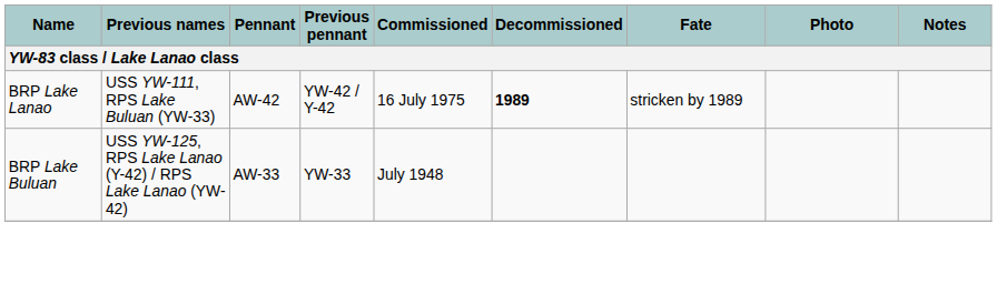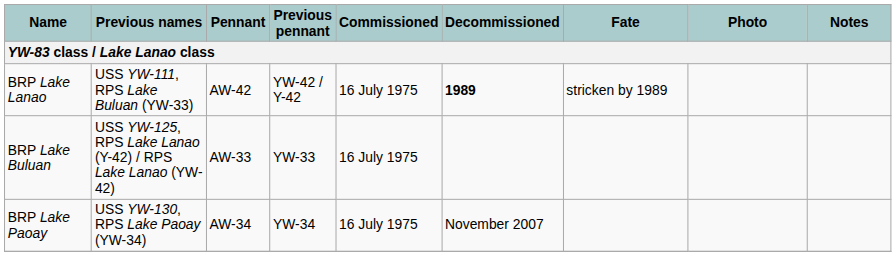 <table class="wikitable" style="font-size:85%;">
 <tr>
 <th style="text-align: center; background: #aacccc;" width="150">Name</th>
 <th style="text-align: center; background: #aacccc;" width="200">Previous names</th>
 <th style="text-align: center; background: #aacccc;" width="60">Pennant</th>
 <th style="text-align: center; background: #aacccc;" width="60">Previous pennant</th>
 <th style="text-align: center; background: #aacccc;" width="50">Commissioned</th>
 <th style="text-align: center; background: #aacccc;" width="50">Decommissioned</th>
 <th style="text-align: center; background: #aacccc;" width="250">Fate</th>
 <th style="text-align: center; background: #aacccc;" width="250">Photo</th>
 <th style="text-align: center; background: #aacccc;" width="150">Notes</th>
 </tr>
 <tr>
 <th style="text-align: left;" colspan="9"><em>YW-83</em> class / <em>Lake Lanao</em> class</th>
 </tr>
 <tr>
 <td>BRP <em>Lake Lanao</em></td>
 <td>USS <em>YW-111</em>,<br>RPS <em>Lake Buluan</em> (YW-33)</td>
 <td>AW-42</td>
 <td>YW-42 / Y-42</td>
 <td>16 July 1975</td>
 <td><strong>1989</strong></td>
 <td>stricken by 1989</td>
 <td></td>
 <td></td>
 </tr>
 <tr>
 <td>BRP <em>Lake Buluan</em></td>
 <td>USS <em>YW-125</em>,<br>RPS <em>Lake Lanao</em> (Y-42) / RPS <em>Lake Lanao</em> (YW-42)</td>
 <td>AW-33</td>
 <td>YW-33</td>
-<td>July 1948</td>
+<td>16 July 1975</td>
 <td></td>
+<td></td>
+<td></td>
+<td></td>
+</tr>
+<tr>
+<td>BRP <em>Lake Paoay</em></td>
+<td>USS <em>YW-130</em>,<br>RPS <em>Lake Paoay</em> (YW-34)</td>
+<td>AW-34</td>
+<td>YW-34</td>
+<td>16 July 1975</td>
+<td>November 2007</td>
 <td></td>
 <td></td>
 <td></td>
 </tr>
 <tr>
 </tr>
 </table>
